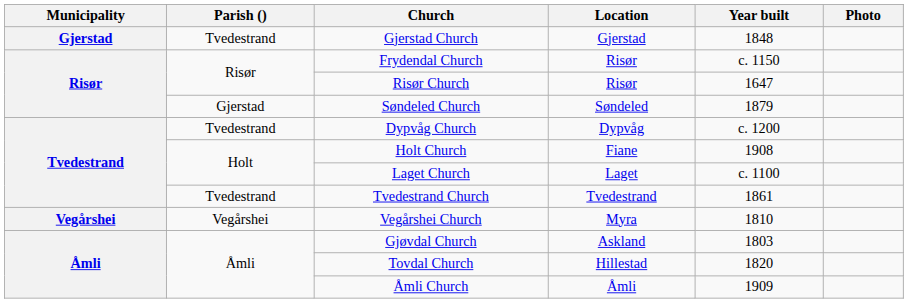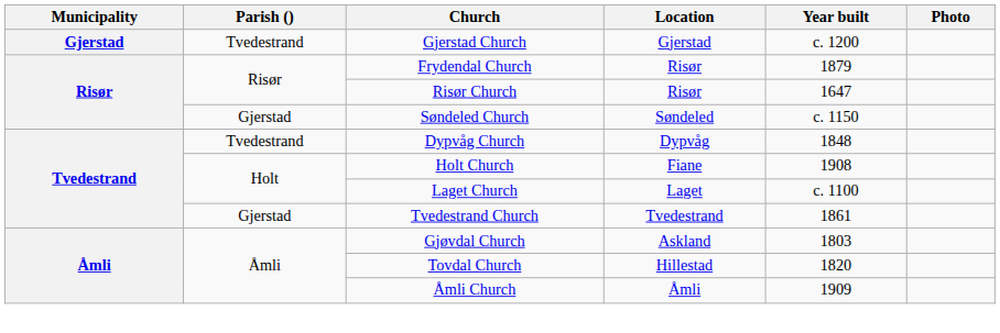 <table class="wikitable" style="text-align: center; width: 80%;">
 <tr>
 <th>Municipality</th>
 <th>Parish ()</th>
 <th>Church</th>
 <th>Location</th>
 <th>Year built</th>
 <th>Photo</th>
 </tr>
 <tr>
 <th rowspan="1"><a href='#'>Gjerstad</a></th>
 <td rowspan="1">Tvedestrand</td>
 <td><a href='#'>Gjerstad Church</a></td>
 <td><a href='#'>Gjerstad</a></td>
-<td>1848</td>
+<td>c. 1200</td>
 <td></td>
 </tr>
 <tr>
 <th rowspan="3"><a href='#'>Risør</a></th>
 <td rowspan="2">Risør</td>
 <td><a href='#'>Frydendal Church</a></td>
 <td><a href='#'>Risør</a></td>
-<td>c. 1150</td>
+<td>1879</td>
 <td></td>
 </tr>
 <tr>
 <td><a href='#'>Risør Church</a></td>
 <td><a href='#'>Risør</a></td>
 <td>1647</td>
 <td></td>
 </tr>
 <tr>
 <td rowspan="1">Gjerstad</td>
 <td><a href='#'>Søndeled Church</a></td>
 <td><a href='#'>Søndeled</a></td>
-<td>1879</td>
+<td>c. 1150</td>
 <td></td>
 </tr>
 <tr>
 <th rowspan="4"><a href='#'>Tvedestrand</a></th>
 <td rowspan="1">Tvedestrand</td>
 <td><a href='#'>Dypvåg Church</a></td>
 <td><a href='#'>Dypvåg</a></td>
-<td>c. 1200</td>
+<td>1848</td>
 <td></td>
 </tr>
 <tr>
 <td rowspan="2">Holt</td>
 <td><a href='#'>Holt Church</a></td>
 <td><a href='#'>Fiane</a></td>
 <td>1908</td>
 <td></td>
 </tr>
 <tr>
 <td><a href='#'>Laget Church</a></td>
 <td><a href='#'>Laget</a></td>
 <td>c. 1100</td>
 <td></td>
 </tr>
 <tr>
-<td rowspan="1">Tvedestrand</td>
+<td rowspan="1">Gjerstad</td>
 <td><a href='#'>Tvedestrand Church</a></td>
 <td><a href='#'>Tvedestrand</a></td>
 <td>1861</td>
-<td></td>
-</tr>
-<tr>
-<th rowspan="1"><a href='#'>Vegårshei</a></th>
-<td rowspan="1">Vegårshei</td>
-<td><a href='#'>Vegårshei Church</a></td>
-<td><a href='#'>Myra</a></td>
-<td>1810</td>
 <td></td>
 </tr>
 <tr>
 <th rowspan="3"><a href='#'>Åmli</a></th>
 <td rowspan="3">Åmli</td>
 <td><a href='#'>Gjøvdal Church</a></td>
 <td><a href='#'>Askland</a></td>
 <td>1803</td>
 <td></td>
 </tr>
 <tr>
 <td><a href='#'>Tovdal Church</a></td>
 <td><a href='#'>Hillestad</a></td>
 <td>1820</td>
 <td></td>
 </tr>
 <tr>
 <td><a href='#'>Åmli Church</a></td>
 <td><a href='#'>Åmli</a></td>
 <td>1909</td>
 <td></td>
 </tr>
 </table>
